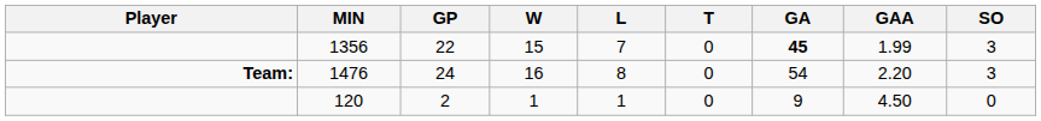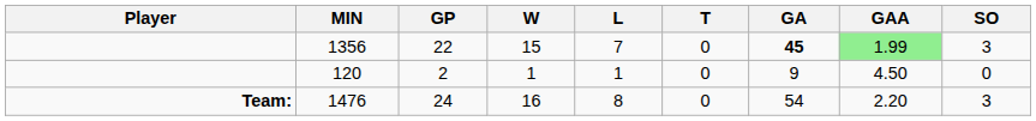 <table class="wikitable sortable" width="60%">
 <tr>
 <th bgcolor="#DDDDFF" width="10%">Player</th>
 <th width="3%" bgcolor="#DDDDFF" title="Minutes played">MIN</th>
 <th width="3%" bgcolor="#DDDDFF" title="Games played in">GP</th>
 <th width="3%" bgcolor="#DDDDFF" title="Games played in">W</th>
 <th width="3%" bgcolor="#DDDDFF"title="Games played in">L</th>
 <th width="3%" bgcolor="#DDDDFF" title="Ties">T</th>
 <th width="3%" bgcolor="#DDDDFF" title="Goals against">GA</th>
 <th width="3%" bgcolor="#DDDDFF" title="Goals against average">GAA</th>
 <th width="3%" bgcolor="#DDDDFF"title="Shut-outs">SO</th>
 </tr>
 <tr align="center">
 <td align="right"></td>
 <td>1356</td>
 <td>22</td>
 <td>15</td>
 <td>7</td>
 <td>0</td>
 <td><strong>45</strong></td>
-<td>1.99</td>
-<td>3</td>
-</tr>
-<tr align="center">
-<td align="right"><strong>Team:</strong></td>
-<td>1476</td>
-<td>24</td>
-<td>16</td>
-<td>8</td>
-<td>0</td>
-<td>54</td>
-<td>2.20</td>
+<td style="background: lightgreen;">1.99</td>
 <td>3</td>
 </tr>
 <tr align="center">
 <td align="right"></td>
 <td>120</td>
 <td>2</td>
 <td>1</td>
 <td>1</td>
 <td>0</td>
 <td>9</td>
 <td>4.50</td>
 <td>0</td>
 </tr>
+<tr align="center">
+<td align="right"><strong>Team:</strong></td>
+<td>1476</td>
+<td>24</td>
+<td>16</td>
+<td>8</td>
+<td>0</td>
+<td>54</td>
+<td>2.20</td>
+<td>3</td>
+</tr>
 </table>
